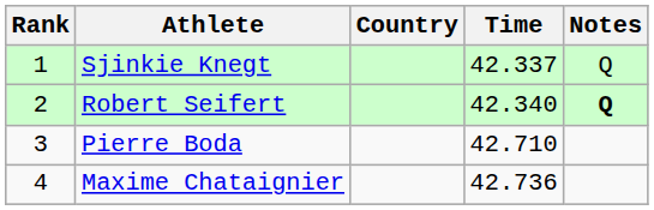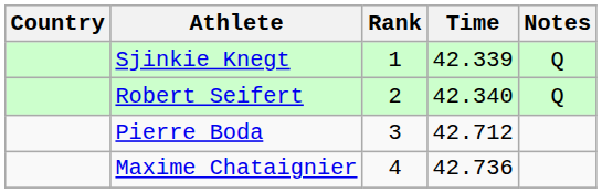 <table class="wikitable sortable" style="text-align:center">
 <tr>
+<th>Country</th>
+<th>Athlete</th>
 <th>Rank</th>
-<th>Athlete</th>
-<th>Country</th>
 <th>Time</th>
 <th>Notes</th>
 </tr>
 <tr bgcolor=ccffcc>
+<td align=left></td>
+<td align=left><a href='#'>Sjinkie Knegt</a></td>
 <td>1</td>
-<td align=left><a href='#'>Sjinkie Knegt</a></td>
-<td align=left></td>
-<td>42.337</td>
+<td>42.339</td>
 <td>Q</td>
 </tr>
 <tr bgcolor=ccffcc>
+<td align=left></td>
+<td align=left><a href='#'>Robert Seifert</a></td>
 <td>2</td>
-<td align=left><a href='#'>Robert Seifert</a></td>
-<td align=left></td>
 <td>42.340</td>
-<td><strong>Q</strong></td>
+<td>Q</td>
 </tr>
 <tr>
+<td align=left></td>
+<td align=left><a href='#'>Pierre Boda</a></td>
 <td>3</td>
-<td align=left><a href='#'>Pierre Boda</a></td>
-<td align=left></td>
-<td>42.710</td>
+<td>42.712</td>
 <td></td>
 </tr>
 <tr>
+<td align=left></td>
+<td align=left><a href='#'>Maxime Chataignier</a></td>
 <td>4</td>
-<td align=left><a href='#'>Maxime Chataignier</a></td>
-<td align=left></td>
 <td>42.736</td>
 <td></td>
 </tr>
 </table>
